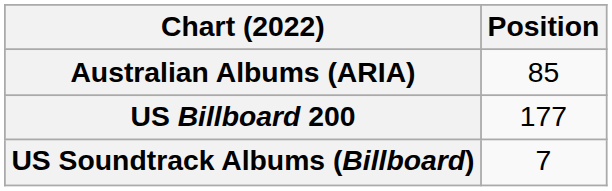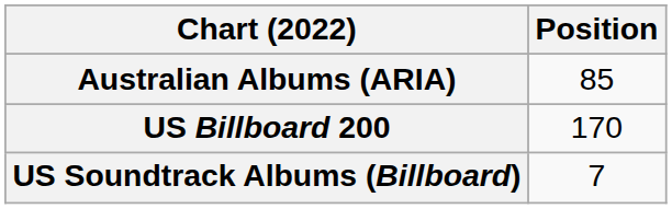 <table class="wikitable sortable plainrowheaders" style="text-align:center">
 <tr>
 <th scope="col">Chart (2022)</th>
 <th scope="col">Position</th>
 </tr>
 <tr>
 <th scope="row">Australian Albums (ARIA)</th>
 <td>85</td>
 </tr>
 <tr>
 <th scope="row">US <em>Billboard</em> 200</th>
-<td>177</td>
+<td>170</td>
 </tr>
 <tr>
 <th scope="row">US Soundtrack Albums (<em>Billboard</em>)</th>
 <td>7</td>
 </tr>
 </table>
